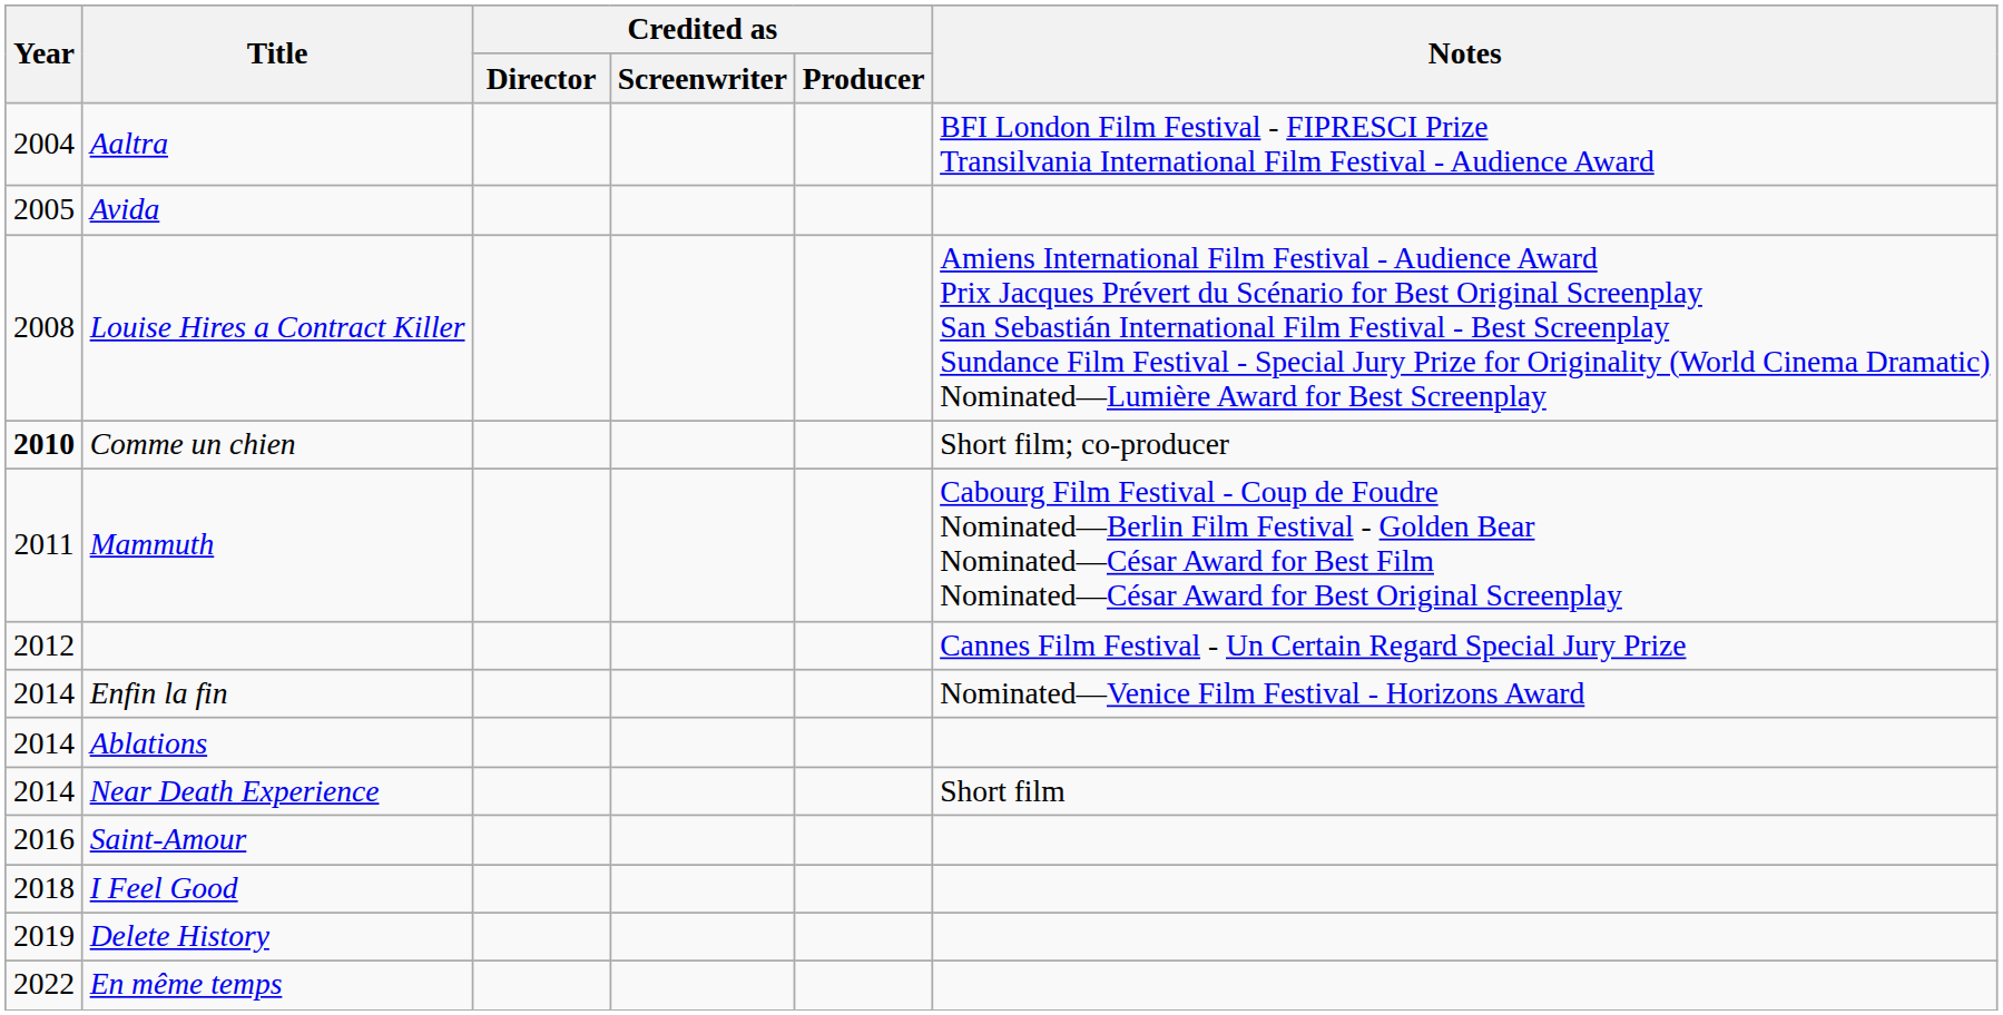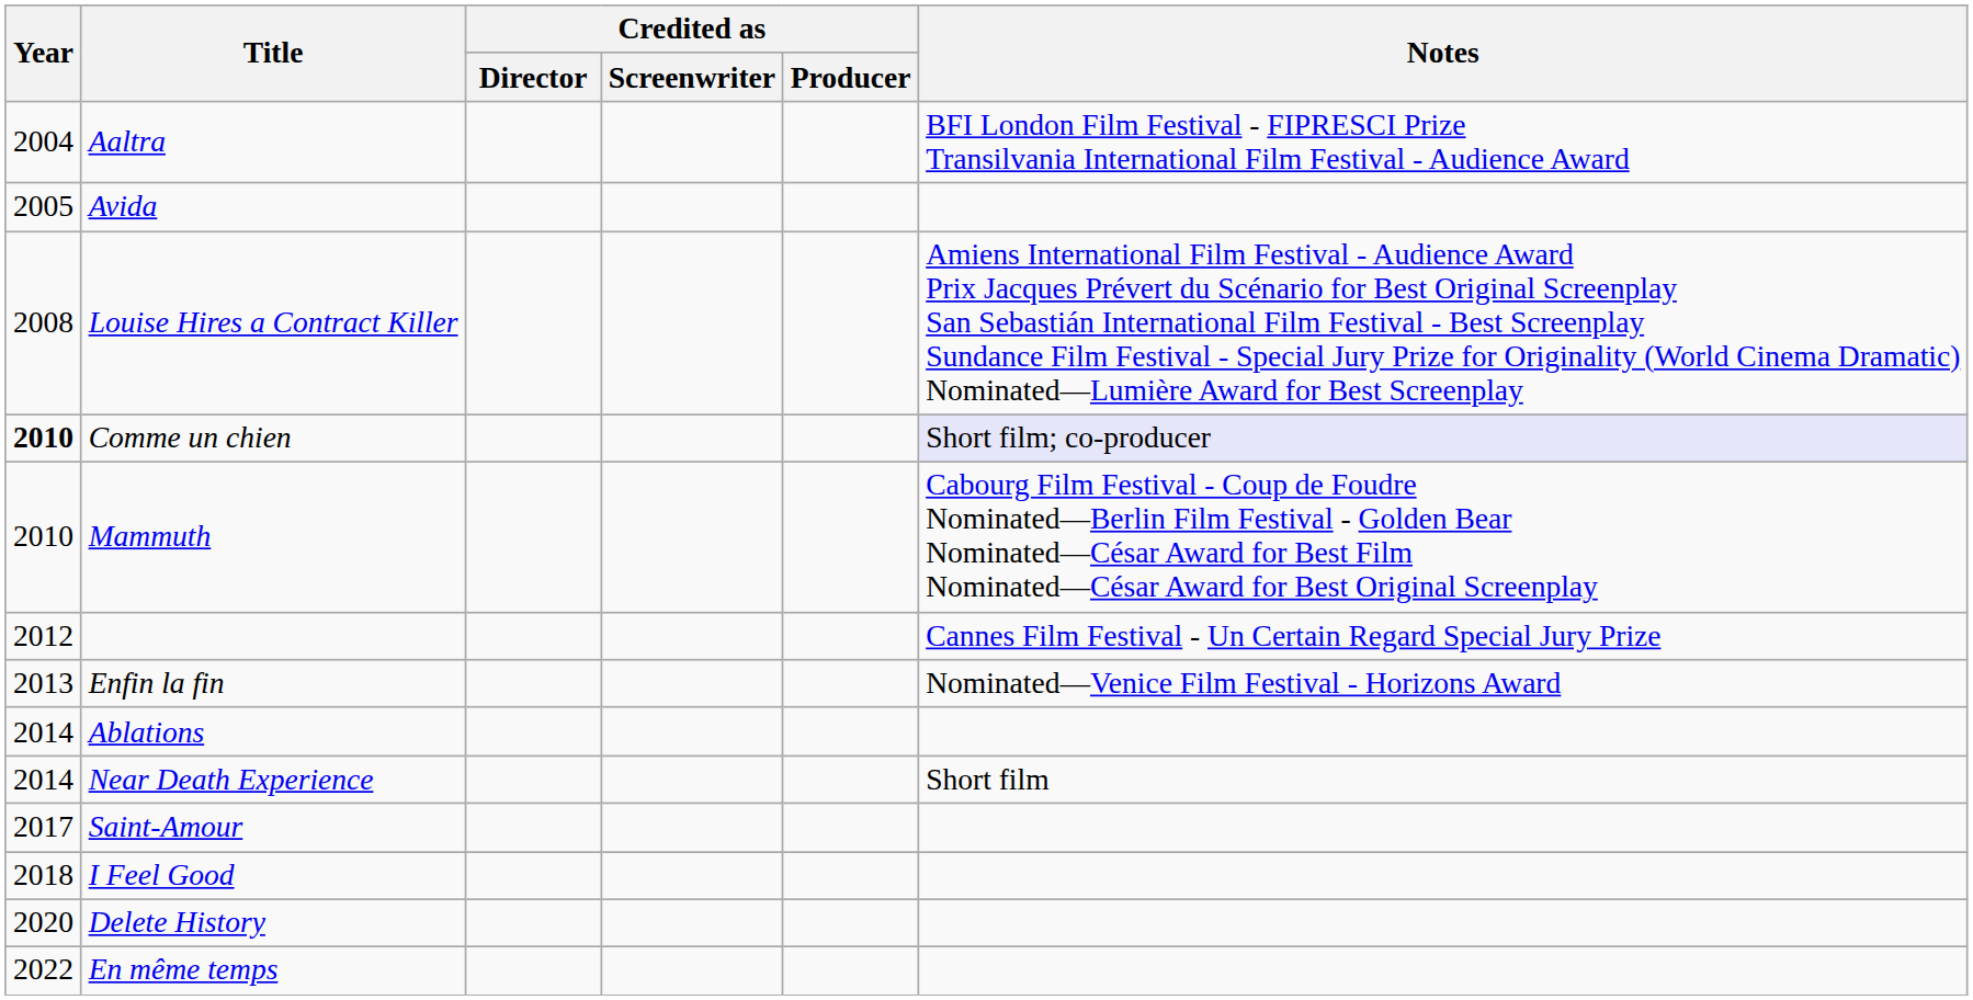 <table class="wikitable sortable">
 <tr>
 <th rowspan=2 width="33">Year</th>
 <th rowspan=2>Title</th>
 <th colspan=3>Credited as</th>
 <th rowspan=2>Notes</th>
 </tr>
 <tr>
 <th width=65>Director</th>
 <th width=65>Screenwriter</th>
 <th width=65>Producer</th>
 </tr>
 <tr>
 <td align="center">2004</td>
 <td align="left"><em><a href='#'>Aaltra</a></em></td>
 <td></td>
 <td></td>
 <td></td>
 <td><a href='#'>BFI London Film Festival</a> - <a href='#'>FIPRESCI Prize</a><br><a href='#'>Transilvania International Film Festival - Audience Award</a></td>
 </tr>
 <tr>
 <td align="center">2005</td>
 <td align="left"><em><a href='#'>Avida</a></em></td>
 <td></td>
 <td></td>
 <td></td>
 <td></td>
 </tr>
 <tr>
 <td align="center">2008</td>
 <td align="left"><em><a href='#'>Louise Hires a Contract Killer</a></em></td>
 <td></td>
 <td></td>
 <td></td>
 <td><a href='#'>Amiens International Film Festival - Audience Award</a><br><a href='#'>Prix Jacques Prévert du Scénario for Best Original Screenplay</a><br><a href='#'>San Sebastián International Film Festival - Best Screenplay</a><br><a href='#'>Sundance Film Festival - Special Jury Prize for Originality (World Cinema Dramatic)</a><br>Nominated—<a href='#'>Lumière Award for Best Screenplay</a></td>
 </tr>
 <tr>
 <td align="center"><strong>2010</strong></td>
 <td align="left"><em>Comme un chien</em></td>
 <td></td>
 <td></td>
 <td></td>
-<td>Short film; co-producer</td>
+<td style="background: lavender;">Short film; co-producer</td>
 </tr>
 <tr>
-<td align="center">2011</td>
+<td align="center">2010</td>
 <td align="left"><em><a href='#'>Mammuth</a></em></td>
 <td></td>
 <td></td>
 <td></td>
 <td><a href='#'>Cabourg Film Festival - Coup de Foudre</a><br>Nominated—<a href='#'>Berlin Film Festival</a> - <a href='#'>Golden Bear</a><br>Nominated—<a href='#'>César Award for Best Film</a><br>Nominated—<a href='#'>César Award for Best Original Screenplay</a></td>
 </tr>
 <tr>
 <td align="center">2012</td>
 <td align="left"></td>
 <td></td>
 <td></td>
 <td></td>
 <td><a href='#'>Cannes Film Festival</a> - <a href='#'>Un Certain Regard Special Jury Prize</a></td>
 </tr>
 <tr>
-<td align="center">2014</td>
+<td align="center">2013</td>
 <td align="left"><em>Enfin la fin</em></td>
 <td></td>
 <td></td>
 <td></td>
 <td>Nominated—<a href='#'>Venice Film Festival - Horizons Award</a></td>
 </tr>
 <tr>
 <td align="center">2014</td>
 <td align="left"><em><a href='#'>Ablations</a></em></td>
 <td></td>
 <td></td>
 <td></td>
 <td></td>
 </tr>
 <tr>
 <td align="center">2014</td>
 <td align="left"><em><a href='#'>Near Death Experience</a></em></td>
 <td></td>
 <td></td>
 <td></td>
 <td>Short film</td>
 </tr>
 <tr>
-<td align="center">2016</td>
+<td align="center">2017</td>
 <td align="left"><em><a href='#'>Saint-Amour</a></em></td>
 <td></td>
 <td></td>
 <td></td>
 <td></td>
 </tr>
 <tr>
 <td align="center">2018</td>
 <td align="left"><em><a href='#'>I Feel Good</a></em></td>
 <td></td>
 <td></td>
 <td></td>
 <td></td>
 </tr>
 <tr>
-<td align="center">2019</td>
+<td align="center">2020</td>
 <td><em><a href='#'>Delete History</a></em></td>
 <td></td>
 <td></td>
 <td></td>
 <td></td>
 </tr>
 <tr>
 <td align="center">2022</td>
 <td><em><a href='#'>En même temps</a></em></td>
 <td></td>
 <td></td>
 <td></td>
 <td></td>
 </tr>
 </table>
